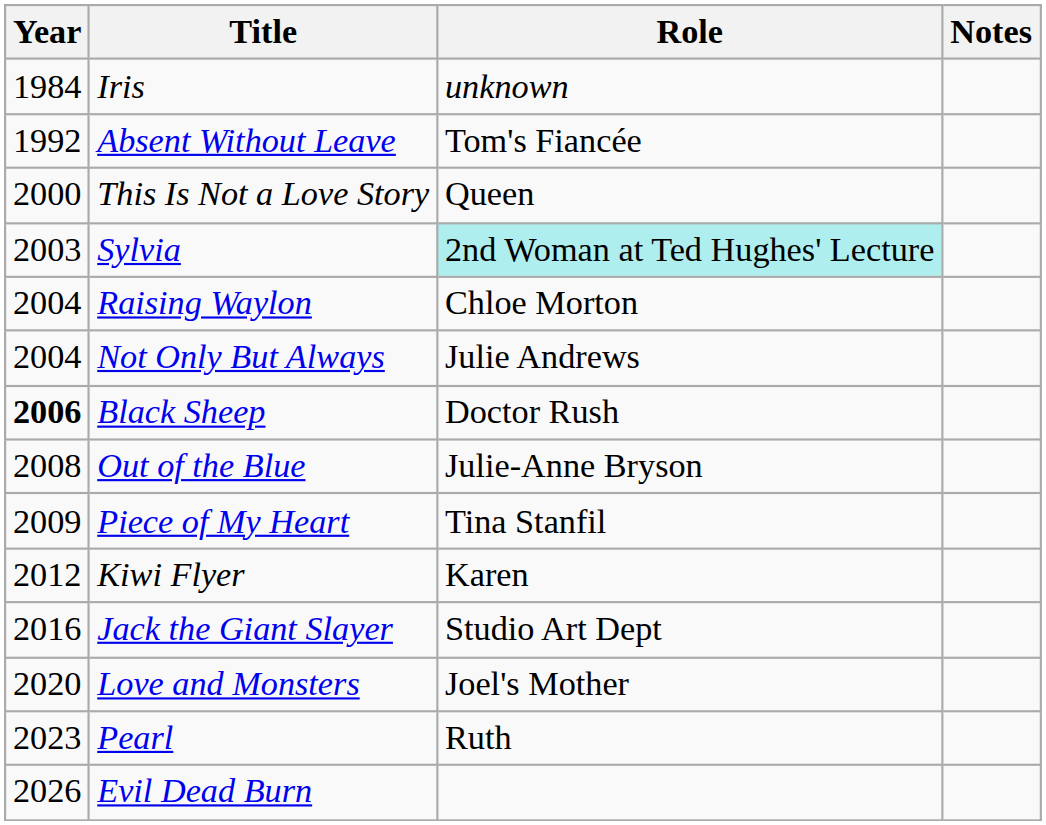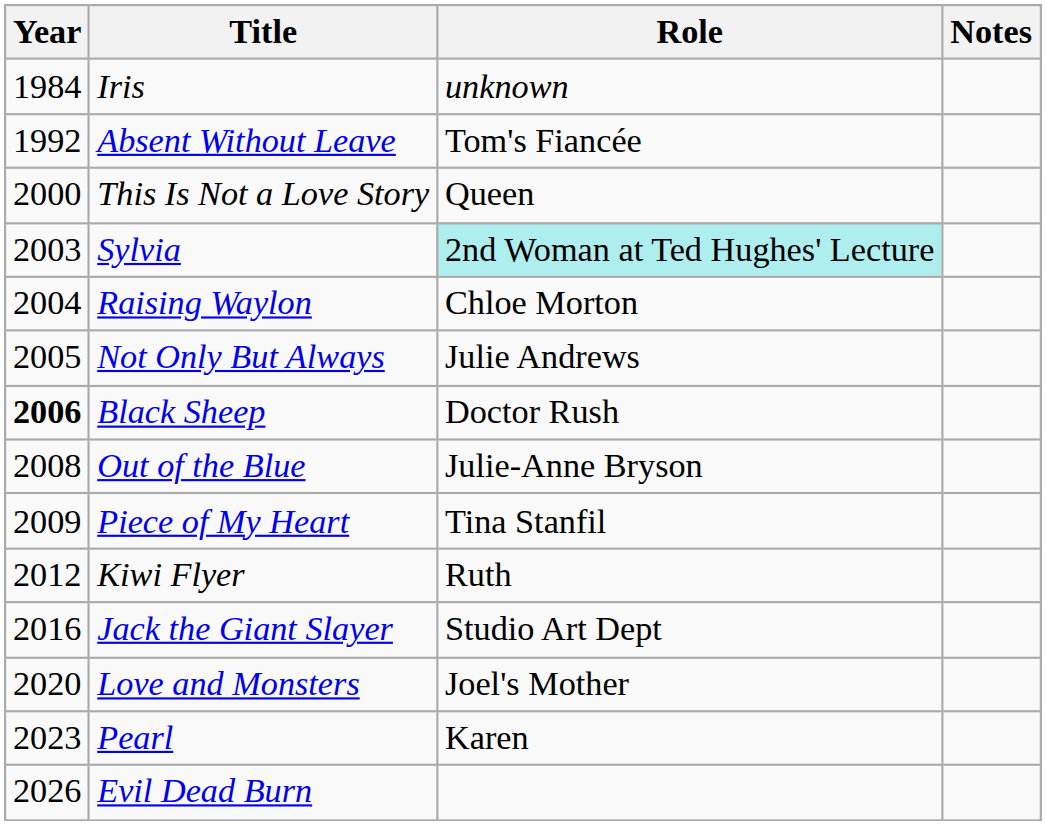 <table class="wikitable sortable">
 <tr>
 <th>Year</th>
 <th>Title</th>
 <th>Role</th>
 <th class="unsortable">Notes</th>
 </tr>
 <tr>
 <td>1984</td>
 <td><em>Iris</em></td>
 <td><em>unknown</em></td>
 <td></td>
 </tr>
 <tr>
 <td>1992</td>
 <td><em><a href='#'>Absent Without Leave</a></em></td>
 <td>Tom's Fiancée</td>
 <td></td>
 </tr>
 <tr>
 <td>2000</td>
 <td><em>This Is Not a Love Story</em></td>
 <td>Queen</td>
 <td></td>
 </tr>
 <tr>
 <td>2003</td>
 <td><em><a href='#'>Sylvia</a></em></td>
 <td style="background: paleturquoise;">2nd Woman at Ted Hughes' Lecture</td>
 <td></td>
 </tr>
 <tr>
 <td>2004</td>
 <td><em><a href='#'>Raising Waylon</a></em></td>
 <td>Chloe Morton</td>
 <td></td>
 </tr>
 <tr>
-<td>2004</td>
+<td>2005</td>
 <td><em><a href='#'>Not Only But Always</a></em></td>
 <td>Julie Andrews</td>
 <td></td>
 </tr>
 <tr>
 <td><strong>2006</strong></td>
 <td><em><a href='#'>Black Sheep</a></em></td>
 <td>Doctor Rush</td>
 <td></td>
 </tr>
 <tr>
 <td>2008</td>
 <td><em><a href='#'>Out of the Blue</a></em></td>
 <td>Julie-Anne Bryson</td>
 <td></td>
 </tr>
 <tr>
 <td>2009</td>
 <td><em><a href='#'>Piece of My Heart</a></em></td>
 <td>Tina Stanfil</td>
 <td></td>
 </tr>
 <tr>
 <td>2012</td>
 <td><em>Kiwi Flyer</em></td>
-<td>Karen</td>
+<td>Ruth</td>
 <td></td>
 </tr>
 <tr>
 <td>2016</td>
 <td><em><a href='#'>Jack the Giant Slayer</a></em></td>
 <td>Studio Art Dept</td>
 <td></td>
 </tr>
 <tr>
 <td>2020</td>
 <td><a href='#'><em>Love and Monsters</em></a></td>
 <td>Joel's Mother</td>
 <td></td>
 </tr>
 <tr>
 <td>2023</td>
 <td><em><a href='#'>Pearl</a></em></td>
-<td>Ruth</td>
+<td>Karen</td>
 <td></td>
 </tr>
 <tr>
 <td>2026</td>
 <td><em><a href='#'>Evil Dead Burn</a></em></td>
 <td></td>
 <td></td>
 </tr>
 </table>
